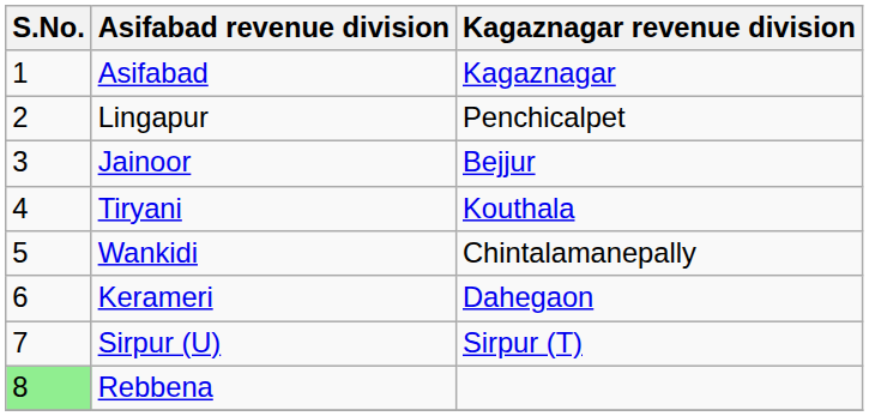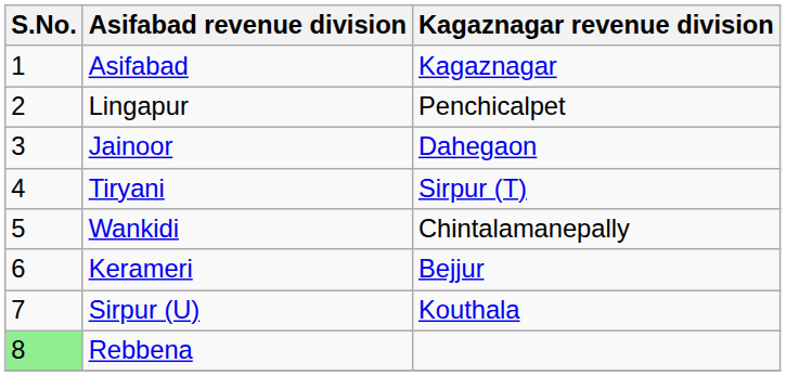 <table class="wikitable">
 <tr>
 <th>S.No.</th>
 <th>Asifabad revenue division</th>
 <th>Kagaznagar revenue division</th>
 </tr>
 <tr>
 <td>1</td>
 <td><a href='#'>Asifabad</a></td>
 <td><a href='#'>Kagaznagar</a></td>
 </tr>
 <tr>
 <td>2</td>
 <td>Lingapur</td>
 <td>Penchicalpet</td>
 </tr>
 <tr>
 <td>3</td>
 <td><a href='#'>Jainoor</a></td>
-<td><a href='#'>Bejjur</a></td>
+<td><a href='#'>Dahegaon</a></td>
 </tr>
 <tr>
 <td>4</td>
 <td><a href='#'>Tiryani</a></td>
-<td><a href='#'>Kouthala</a></td>
+<td><a href='#'>Sirpur (T)</a></td>
 </tr>
 <tr>
 <td>5</td>
 <td><a href='#'>Wankidi</a></td>
 <td>Chintalamanepally</td>
 </tr>
 <tr>
 <td>6</td>
 <td><a href='#'>Kerameri</a></td>
-<td><a href='#'>Dahegaon</a></td>
+<td><a href='#'>Bejjur</a></td>
 </tr>
 <tr>
 <td>7</td>
 <td><a href='#'>Sirpur (U)</a></td>
-<td><a href='#'>Sirpur (T)</a></td>
+<td><a href='#'>Kouthala</a></td>
 </tr>
 <tr>
 <td style="background: lightgreen;">8</td>
 <td><a href='#'>Rebbena</a></td>
 <td></td>
 </tr>
 <tr>
 </tr>
 </table>
